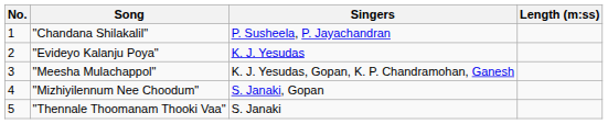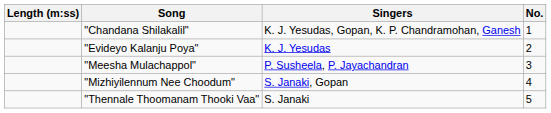 <table class="wikitable" style="font-size:95%;">
 <tr>
-<th>No.</th>
+<th>Length (m:ss)</th>
 <th>Song</th>
 <th>Singers</th>
-<th>Length (m:ss)</th>
+<th>No.</th>
 </tr>
 <tr>
+<td></td>
+<td>"Chandana Shilakalil"</td>
+<td>K. J. Yesudas, Gopan, K. P. Chandramohan, <a href='#'>Ganesh</a></td>
 <td>1</td>
-<td>"Chandana Shilakalil"</td>
-<td><a href='#'>P. Susheela</a>, <a href='#'>P. Jayachandran</a></td>
-<td></td>
 </tr>
 <tr>
-<td>2</td>
+<td></td>
 <td>"Evideyo Kalanju Poya"</td>
 <td><a href='#'>K. J. Yesudas</a></td>
-<td></td>
+<td>2</td>
 </tr>
 <tr>
+<td></td>
+<td>"Meesha Mulachappol"</td>
+<td><a href='#'>P. Susheela</a>, <a href='#'>P. Jayachandran</a></td>
 <td>3</td>
-<td>"Meesha Mulachappol"</td>
-<td>K. J. Yesudas, Gopan, K. P. Chandramohan, <a href='#'>Ganesh</a></td>
-<td></td>
 </tr>
 <tr>
-<td>4</td>
+<td></td>
 <td>"Mizhiyilennum Nee Choodum"</td>
 <td><a href='#'>S. Janaki</a>, Gopan</td>
-<td></td>
+<td>4</td>
 </tr>
 <tr>
-<td>5</td>
+<td></td>
 <td>"Thennale Thoomanam Thooki Vaa"</td>
 <td>S. Janaki</td>
-<td></td>
+<td>5</td>
 </tr>
 </table>
